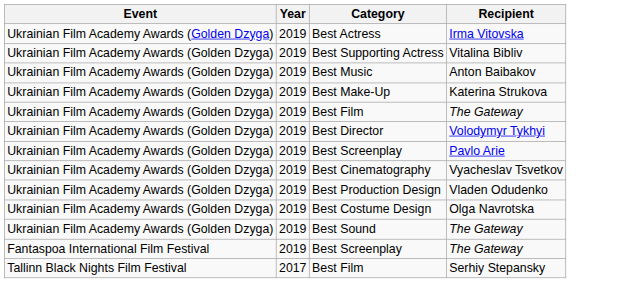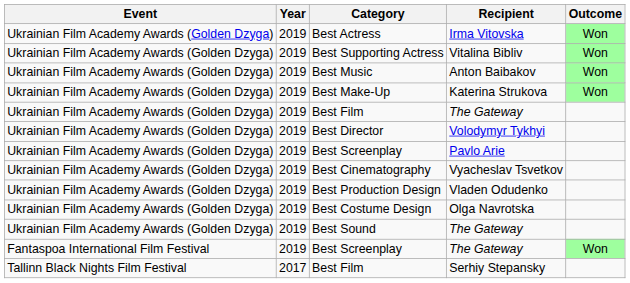 <table class="wikitable">
 <tr>
 <th>Event</th>
 <th>Year</th>
 <th>Category</th>
 <th>Recipient</th>
+<th>Outcome</th>
 </tr>
 <tr>
 <td>Ukrainian Film Academy Awards (<a href='#'>Golden Dzyga</a>)</td>
 <td>2019</td>
 <td>Best Actress</td>
 <td><a href='#'>Irma Vitovska</a></td>
+<td style="background: #9EFF9E; color: #000; vertical-align: middle; text-align: center; " class="yes table-yes2 notheme">Won</td>
 </tr>
 <tr>
 <td>Ukrainian Film Academy Awards (Golden Dzyga)</td>
 <td>2019</td>
 <td>Best Supporting Actress</td>
 <td>Vitalina Bibliv</td>
+<td style="background: #9EFF9E; color: #000; vertical-align: middle; text-align: center; " class="yes table-yes2 notheme">Won</td>
 </tr>
 <tr>
 <td>Ukrainian Film Academy Awards (Golden Dzyga)</td>
 <td>2019</td>
 <td>Best Music</td>
 <td>Anton Baibakov</td>
+<td style="background: #9EFF9E; color: #000; vertical-align: middle; text-align: center; " class="yes table-yes2 notheme">Won</td>
 </tr>
 <tr>
 <td>Ukrainian Film Academy Awards (Golden Dzyga)</td>
 <td>2019</td>
 <td>Best Make-Up</td>
 <td>Katerina Strukova</td>
+<td style="background: #9EFF9E; color: #000; vertical-align: middle; text-align: center; " class="yes table-yes2 notheme">Won</td>
 </tr>
 <tr>
 <td>Ukrainian Film Academy Awards (Golden Dzyga)</td>
 <td>2019</td>
 <td>Best Film</td>
 <td><em>The Gateway</em></td>
+<td></td>
 </tr>
 <tr>
 <td>Ukrainian Film Academy Awards (Golden Dzyga)</td>
 <td>2019</td>
 <td>Best Director</td>
 <td><a href='#'>Volodymyr Tykhyi</a></td>
+<td></td>
 </tr>
 <tr>
 <td>Ukrainian Film Academy Awards (Golden Dzyga)</td>
 <td>2019</td>
 <td>Best Screenplay</td>
 <td><a href='#'>Pavlo Arie</a></td>
+<td></td>
 </tr>
 <tr>
 <td>Ukrainian Film Academy Awards (Golden Dzyga)</td>
 <td>2019</td>
 <td>Best Cinematography</td>
 <td>Vyacheslav Tsvetkov</td>
+<td></td>
 </tr>
 <tr>
 <td>Ukrainian Film Academy Awards (Golden Dzyga)</td>
 <td>2019</td>
 <td>Best Production Design</td>
 <td>Vladen Odudenko</td>
+<td></td>
 </tr>
 <tr>
 <td>Ukrainian Film Academy Awards (Golden Dzyga)</td>
 <td>2019</td>
 <td>Best Costume Design</td>
 <td>Olga Navrotska</td>
+<td></td>
 </tr>
 <tr>
 <td>Ukrainian Film Academy Awards (Golden Dzyga)</td>
 <td>2019</td>
 <td>Best Sound</td>
 <td><em>The Gateway</em></td>
+<td></td>
 </tr>
 <tr>
 <td>Fantaspoa International Film Festival</td>
 <td>2019</td>
 <td>Best Screenplay</td>
 <td><em>The Gateway</em></td>
+<td style="background: #9EFF9E; color: #000; vertical-align: middle; text-align: center; " class="yes table-yes2 notheme">Won</td>
 </tr>
 <tr>
 <td>Tallinn Black Nights Film Festival</td>
 <td>2017</td>
 <td>Best Film</td>
 <td>Serhiy Stepansky</td>
+<td></td>
 </tr>
 </table>
